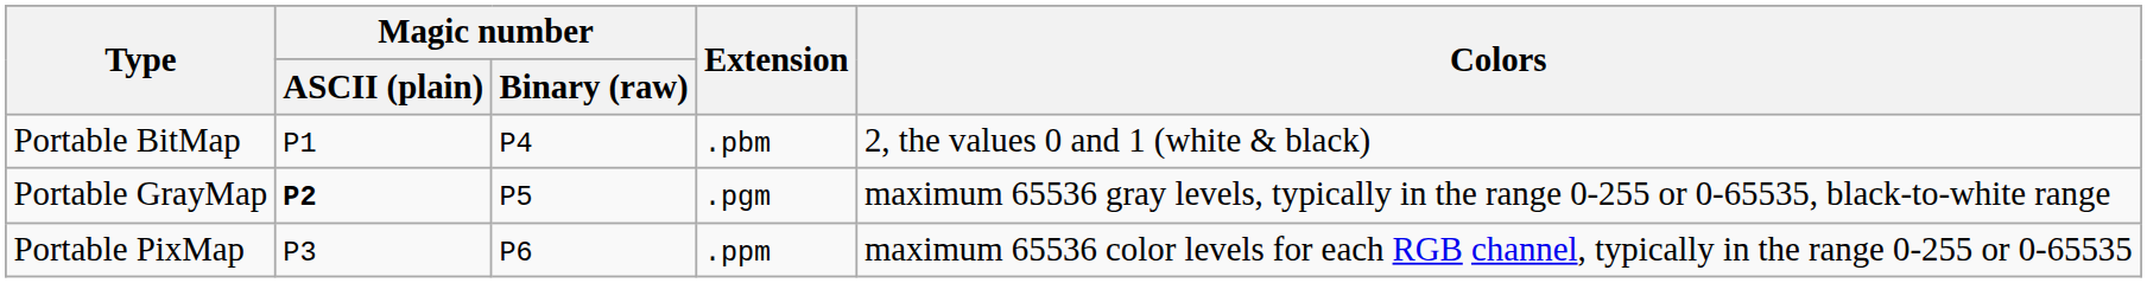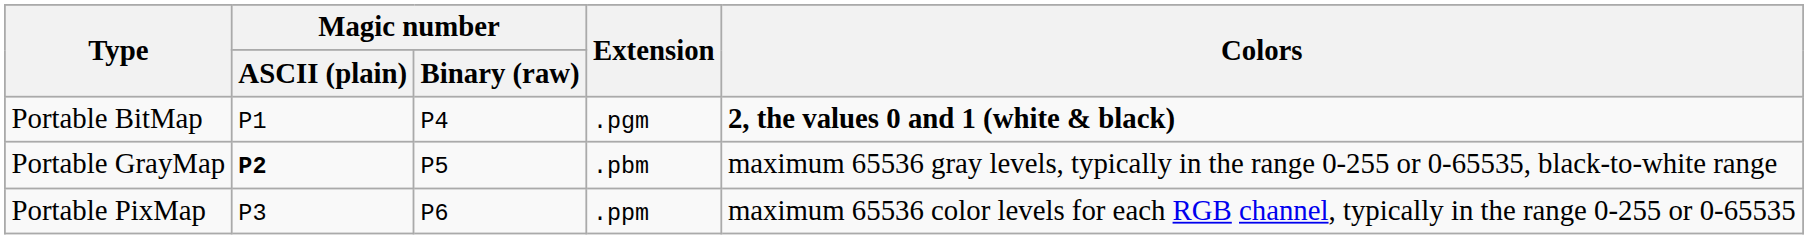 <table class="wikitable">
 <tr>
 <th rowspan="2">Type</th>
 <th colspan="2">Magic number</th>
 <th rowspan="2">Extension</th>
 <th rowspan="2">Colors</th>
 </tr>
 <tr>
 <th>ASCII (plain)</th>
 <th>Binary (raw)</th>
 </tr>
 <tr>
 <td>Portable BitMap</td>
 <td><code>P1</code></td>
 <td><code>P4</code></td>
-<td><code>.pbm</code></td>
-<td>2, the values 0 and 1 (white & black)</td>
+<td><code>.pgm</code></td>
+<td><strong>2, the values 0 and 1 (white & black)</strong></td>
 </tr>
 <tr>
 <td>Portable GrayMap</td>
 <td><strong><code>P2</code></strong></td>
 <td><code>P5</code></td>
-<td><code>.pgm</code></td>
+<td><code>.pbm</code></td>
 <td>maximum 65536 gray levels, typically in the range 0-255 or 0-65535, black-to-white range</td>
 </tr>
 <tr>
 <td>Portable PixMap</td>
 <td><code>P3</code></td>
 <td><code>P6</code></td>
 <td><code>.ppm</code></td>
 <td>maximum 65536 color levels for each <a href='#'>RGB</a> <a href='#'>channel</a>, typically in the range 0-255 or 0-65535</td>
 </tr>
 </table>
